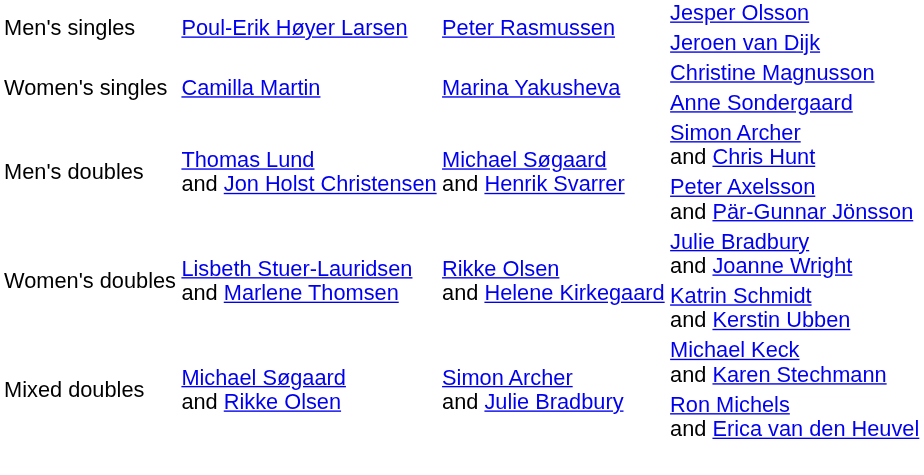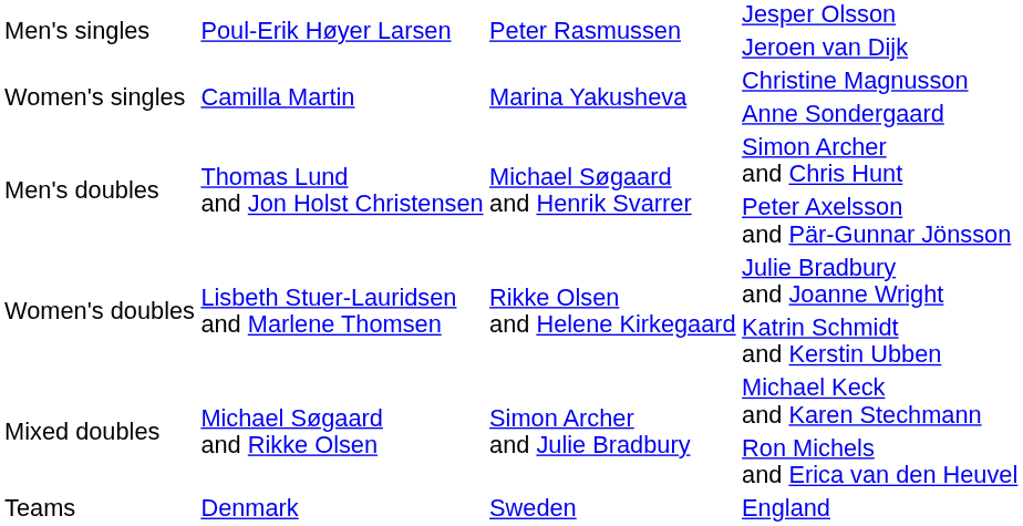 <table>
 <tr>
 <td rowspan=2>Men's singles</td>
 <td rowspan=2> <a href='#'>Poul-Erik Høyer Larsen</a></td>
 <td rowspan=2> <a href='#'>Peter Rasmussen</a></td>
 <td> <a href='#'>Jesper Olsson</a></td>
 </tr>
 <tr>
 <td> <a href='#'>Jeroen van Dijk</a></td>
 </tr>
 <tr>
 <td rowspan=2>Women's singles</td>
 <td rowspan=2> <a href='#'>Camilla Martin</a></td>
 <td rowspan=2> <a href='#'>Marina Yakusheva</a></td>
 <td> <a href='#'>Christine Magnusson</a></td>
 </tr>
 <tr>
 <td> <a href='#'>Anne Sondergaard</a></td>
 </tr>
 <tr>
 <td rowspan=2>Men's doubles</td>
 <td rowspan=2> <a href='#'>Thomas Lund</a><br>and <a href='#'>Jon Holst Christensen</a></td>
 <td rowspan=2> <a href='#'>Michael Søgaard</a><br>and <a href='#'>Henrik Svarrer</a></td>
 <td> <a href='#'>Simon Archer</a><br>and <a href='#'>Chris Hunt</a></td>
 </tr>
 <tr>
 <td> <a href='#'>Peter Axelsson</a><br>and <a href='#'>Pär-Gunnar Jönsson</a></td>
 </tr>
 <tr>
 <td rowspan=2>Women's doubles</td>
 <td rowspan=2> <a href='#'>Lisbeth Stuer-Lauridsen</a><br>and <a href='#'>Marlene Thomsen</a></td>
 <td rowspan=2> <a href='#'>Rikke Olsen</a><br>and <a href='#'>Helene Kirkegaard</a></td>
 <td> <a href='#'>Julie Bradbury</a><br>and <a href='#'>Joanne Wright</a></td>
 </tr>
 <tr>
 <td> <a href='#'>Katrin Schmidt</a><br>and <a href='#'>Kerstin Ubben</a></td>
 </tr>
 <tr>
 <td rowspan=2>Mixed doubles</td>
 <td rowspan=2> <a href='#'>Michael Søgaard</a><br>and <a href='#'>Rikke Olsen</a></td>
 <td rowspan=2> <a href='#'>Simon Archer</a><br>and <a href='#'>Julie Bradbury</a></td>
 <td> <a href='#'>Michael Keck</a><br>and <a href='#'>Karen Stechmann</a></td>
 </tr>
 <tr>
 <td> <a href='#'>Ron Michels</a><br>and <a href='#'>Erica van den Heuvel</a></td>
 </tr>
+<tr>
+<td>Teams</td>
+<td> <a href='#'>Denmark</a></td>
+<td> <a href='#'>Sweden</a></td>
+<td> <a href='#'>England</a></td>
+</tr>
 </table>
